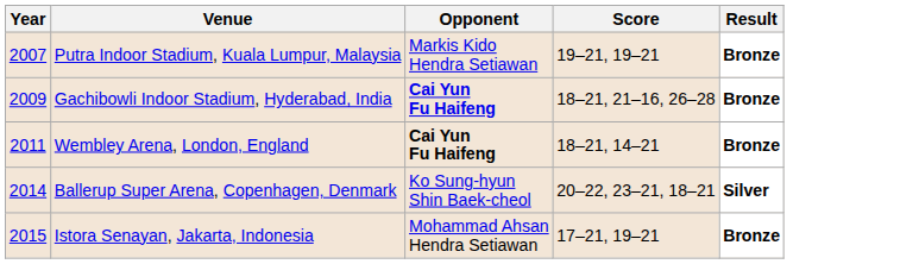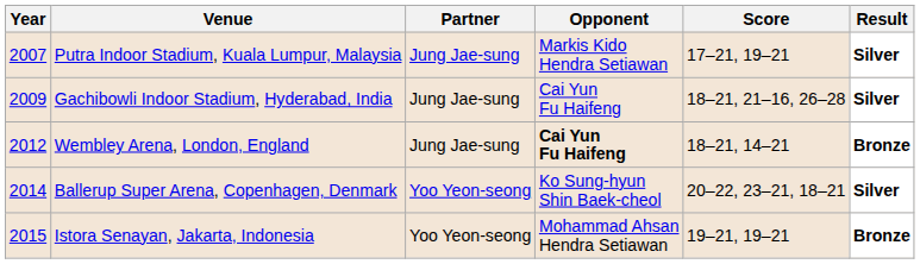 <table class="sortable wikitable" style="font-size: 90%;">
 <tr>
 <th>Year</th>
 <th>Venue</th>
+<th>Partner</th>
 <th>Opponent</th>
 <th>Score</th>
 <th>Result</th>
 </tr>
 <tr style="background:#F3E6D7">
 <td align="center"><a href='#'>2007</a></td>
 <td align="left"><a href='#'>Putra Indoor Stadium</a>, <a href='#'>Kuala Lumpur, Malaysia</a></td>
+<td align="left"> <a href='#'>Jung Jae-sung</a></td>
 <td align="left"> <a href='#'>Markis Kido</a> <br>  <a href='#'>Hendra Setiawan</a></td>
-<td align="left">19–21, 19–21</td>
-<td style="text-align:left; background:white"> <strong>Bronze</strong></td>
+<td align="left">17–21, 19–21</td>
+<td style="text-align:left; background:white"> <strong>Silver</strong></td>
 </tr>
 <tr style="background:#F3E6D7">
 <td align="center"><a href='#'>2009</a></td>
 <td align="left"><a href='#'>Gachibowli Indoor Stadium</a>, <a href='#'>Hyderabad, India</a></td>
-<td align="left"><strong> <a href='#'>Cai Yun</a> <br>  <a href='#'>Fu Haifeng</a></strong></td>
+<td align="left"> Jung Jae-sung</td>
+<td align="left"> <a href='#'>Cai Yun</a> <br>  <a href='#'>Fu Haifeng</a></td>
 <td align="left">18–21, 21–16, 26–28</td>
-<td style="text-align:left; background:white"> <strong>Bronze</strong></td>
+<td style="text-align:left; background:white"> <strong>Silver</strong></td>
 </tr>
 <tr style="background:#F3E6D7">
-<td align="center"><a href='#'>2011</a></td>
+<td align="center"><a href='#'>2012</a></td>
 <td align="left"><a href='#'>Wembley Arena</a>, <a href='#'>London, England</a></td>
+<td align="left"> Jung Jae-sung</td>
 <td align="left"><strong> Cai Yun <br>  Fu Haifeng</strong></td>
 <td align="left">18–21, 14–21</td>
 <td style="text-align:left; background:white"> <strong>Bronze</strong></td>
 </tr>
 <tr style="background:#F3E6D7">
 <td align="center"><a href='#'>2014</a></td>
 <td align="left"><a href='#'>Ballerup Super Arena</a>, <a href='#'>Copenhagen, Denmark</a></td>
+<td align="left"> <a href='#'>Yoo Yeon-seong</a></td>
 <td align="left"> <a href='#'>Ko Sung-hyun</a> <br>  <a href='#'>Shin Baek-cheol</a></td>
 <td align="left">20–22, 23–21, 18–21</td>
 <td style="text-align:left; background:white"> <strong>Silver</strong></td>
 </tr>
 <tr style="background:#F3E6D7">
 <td align="center"><a href='#'>2015</a></td>
 <td align="left"><a href='#'>Istora Senayan</a>, <a href='#'>Jakarta, Indonesia</a></td>
+<td align="left"> Yoo Yeon-seong</td>
 <td align="left"> <a href='#'>Mohammad Ahsan</a> <br>  Hendra Setiawan</td>
-<td align="left">17–21, 19–21</td>
+<td align="left">19–21, 19–21</td>
 <td style="text-align:left; background:white"> <strong>Bronze</strong></td>
 </tr>
 </table>
